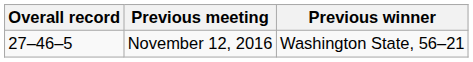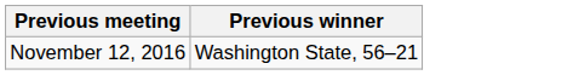 <table class="wikitable">
 <tr>
-<th>Overall record</th>
 <th>Previous meeting</th>
 <th>Previous winner</th>
 </tr>
 <tr>
-<td>27–46–5</td>
 <td>November 12, 2016</td>
 <td>Washington State, 56–21</td>
 </tr>
 </table>
